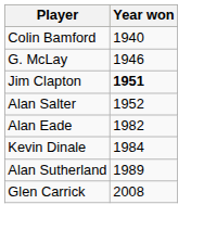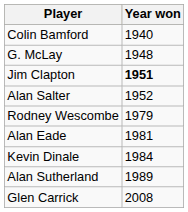 <table class="wikitable">
 <tr style="background:#bdb76b;">
 <th>Player</th>
 <th>Year won</th>
 </tr>
 <tr>
 <td>Colin Bamford</td>
 <td>1940</td>
 </tr>
 <tr>
 <td>G. McLay</td>
-<td>1946</td>
+<td>1948</td>
 </tr>
 <tr>
 <td>Jim Clapton</td>
 <td><strong>1951</strong></td>
 </tr>
 <tr>
 <td>Alan Salter</td>
 <td>1952</td>
 </tr>
 <tr>
+<td>Rodney Wescombe</td>
+<td>1979</td>
+</tr>
+<tr>
 <td>Alan Eade</td>
-<td>1982</td>
+<td>1981</td>
 </tr>
 <tr>
 <td>Kevin Dinale</td>
 <td>1984</td>
 </tr>
 <tr>
 <td>Alan Sutherland</td>
 <td>1989</td>
 </tr>
 <tr>
 <td>Glen Carrick</td>
 <td>2008</td>
 </tr>
 </table>
